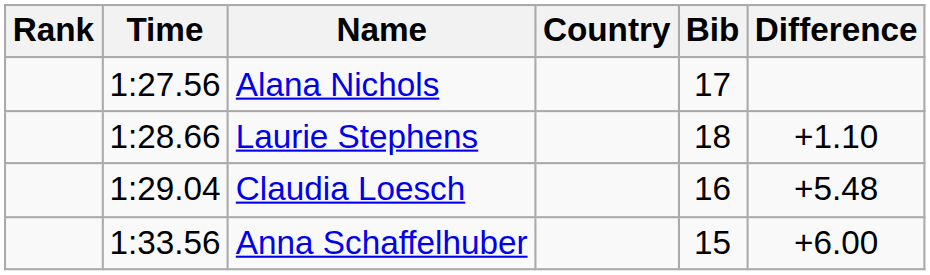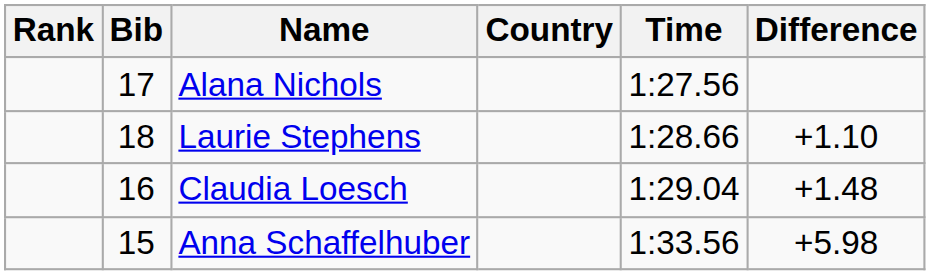 <table class="wikitable sortable" style="text-align:center">
 <tr>
 <th>Rank</th>
-<th>Time</th>
+<th>Bib</th>
 <th>Name</th>
 <th>Country</th>
-<th>Bib</th>
+<th>Time</th>
 <th>Difference</th>
 </tr>
 <tr>
 <td></td>
-<td>1:27.56</td>
+<td>17</td>
 <td align=left><a href='#'>Alana Nichols</a></td>
 <td align=left></td>
-<td>17</td>
+<td>1:27.56</td>
 <td></td>
 </tr>
 <tr>
 <td></td>
-<td>1:28.66</td>
+<td>18</td>
 <td align=left><a href='#'>Laurie Stephens</a></td>
 <td align=left></td>
-<td>18</td>
+<td>1:28.66</td>
 <td>+1.10</td>
 </tr>
 <tr>
 <td></td>
-<td>1:29.04</td>
+<td>16</td>
 <td align=left><a href='#'>Claudia Loesch</a></td>
 <td align=left></td>
-<td>16</td>
-<td>+5.48</td>
+<td>1:29.04</td>
+<td>+1.48</td>
 </tr>
 <tr>
 <td></td>
-<td>1:33.56</td>
+<td>15</td>
 <td align=left><a href='#'>Anna Schaffelhuber</a></td>
 <td align=left></td>
-<td>15</td>
-<td>+6.00</td>
+<td>1:33.56</td>
+<td>+5.98</td>
 </tr>
 </table>
